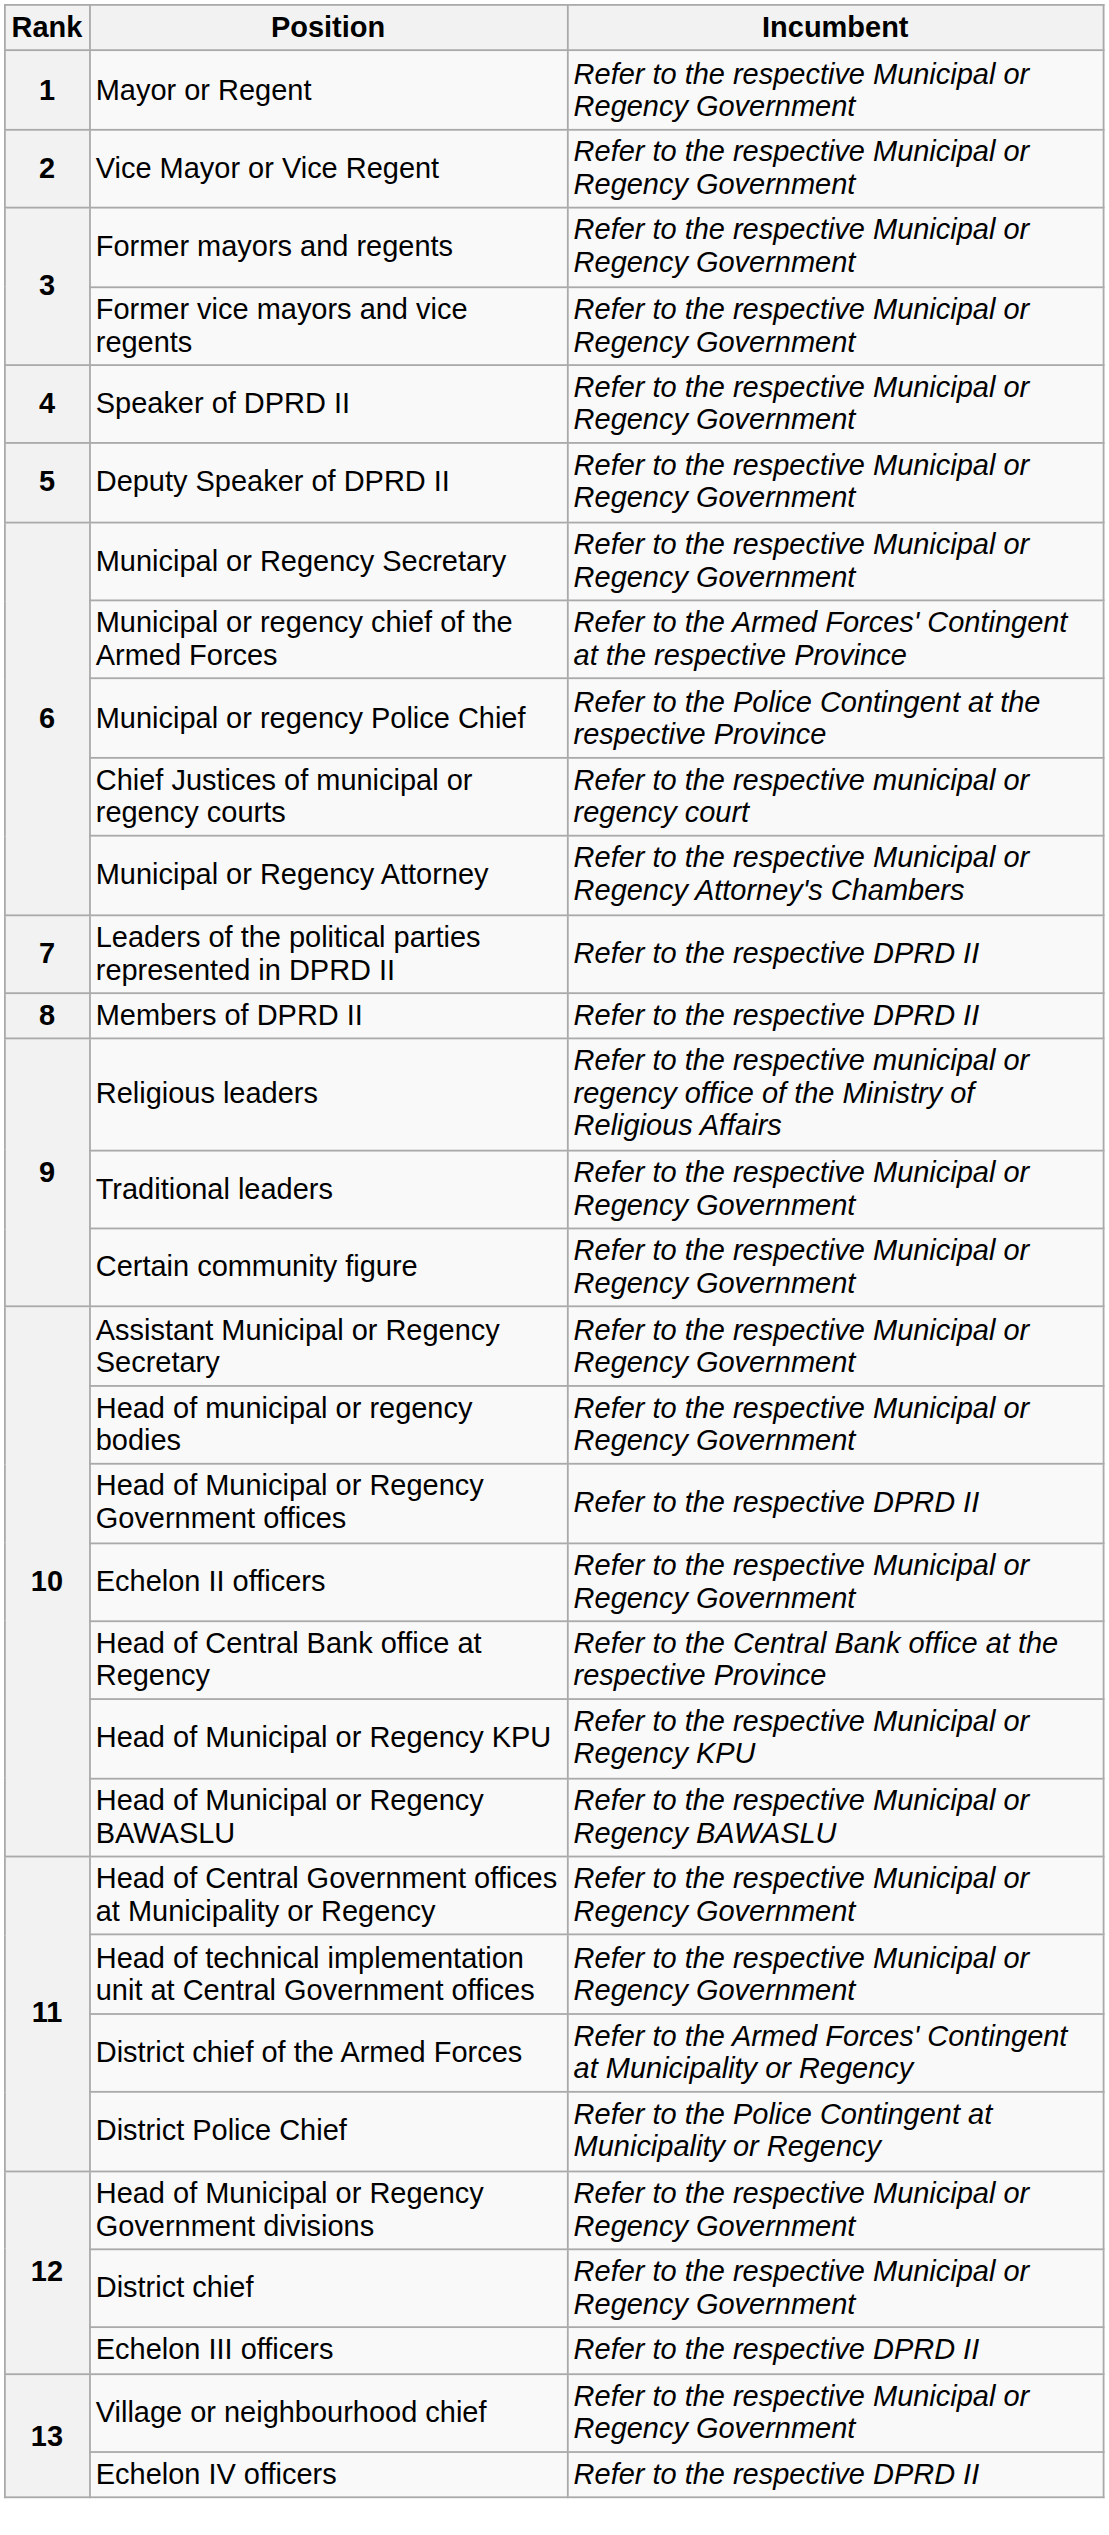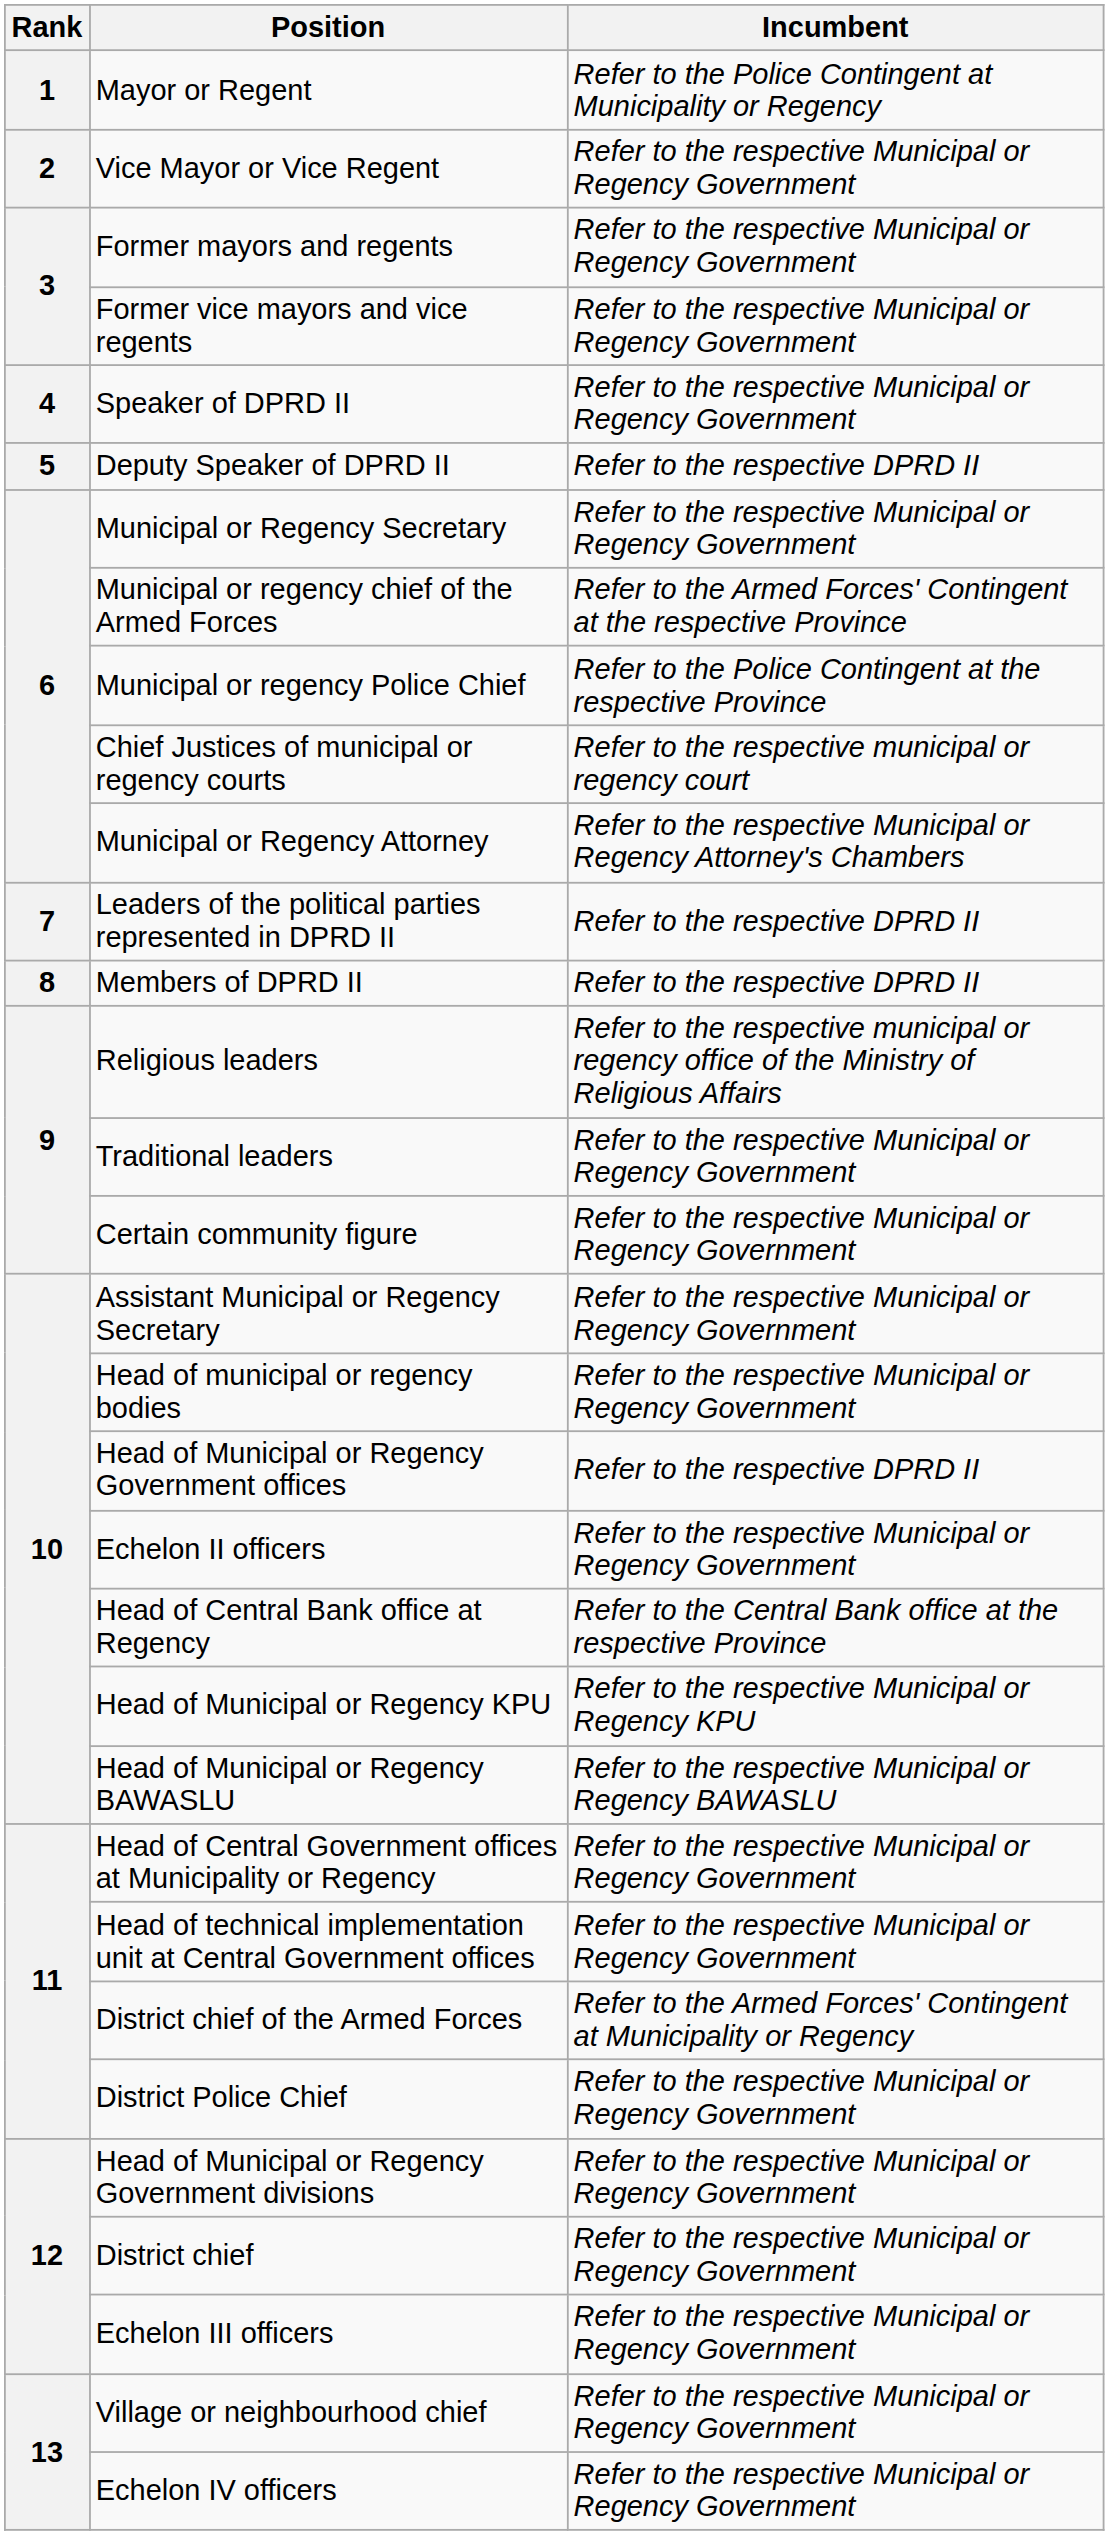 <table class="wikitable">
 <tr>
 <th>Rank</th>
 <th>Position</th>
 <th>Incumbent</th>
 </tr>
 <tr>
 <th>1</th>
 <td>Mayor or Regent</td>
-<td><em>Refer to the respective Municipal or Regency Government</em></td>
+<td><em>Refer to the Police Contingent at Municipality or Regency</em></td>
 </tr>
 <tr>
 <th>2</th>
 <td>Vice Mayor or Vice Regent</td>
 <td><em>Refer to the respective Municipal or Regency Government</em></td>
 </tr>
 <tr>
 <th rowspan="2">3</th>
 <td>Former mayors and regents</td>
 <td><em>Refer to the respective Municipal or Regency Government</em></td>
 </tr>
 <tr>
 <td>Former vice mayors and vice regents</td>
 <td><em>Refer to the respective Municipal or Regency Government</em></td>
 </tr>
 <tr>
 <th>4</th>
 <td>Speaker of DPRD II</td>
 <td><em>Refer to the respective Municipal or Regency Government</em></td>
 </tr>
 <tr>
 <th>5</th>
 <td>Deputy Speaker of DPRD II</td>
-<td><em>Refer to the respective Municipal or Regency Government</em></td>
+<td><em>Refer to the respective DPRD II</em></td>
 </tr>
 <tr>
 <th rowspan="5">6</th>
 <td>Municipal or Regency Secretary</td>
 <td><em>Refer to the respective Municipal or Regency Government</em></td>
 </tr>
 <tr>
 <td>Municipal or regency chief of the Armed Forces</td>
 <td><em>Refer to the Armed Forces' Contingent at the respective Province</em></td>
 </tr>
 <tr>
 <td>Municipal or regency Police Chief</td>
 <td><em>Refer to the Police Contingent at the respective Province</em></td>
 </tr>
 <tr>
 <td>Chief Justices of municipal or regency courts</td>
 <td><em>Refer to the respective municipal or regency court</em></td>
 </tr>
 <tr>
 <td>Municipal or Regency Attorney</td>
 <td><em>Refer to the respective Municipal or Regency Attorney's Chambers</em></td>
 </tr>
 <tr>
 <th>7</th>
 <td>Leaders of the political parties represented in DPRD II</td>
 <td><em>Refer to the respective DPRD II</em></td>
 </tr>
 <tr>
 <th>8</th>
 <td>Members of DPRD II</td>
 <td><em>Refer to the respective DPRD II</em></td>
 </tr>
 <tr>
 <th rowspan="3">9</th>
 <td>Religious leaders</td>
 <td><em>Refer to the respective municipal or regency office of the Ministry of Religious Affairs</em></td>
 </tr>
 <tr>
 <td>Traditional leaders</td>
 <td><em>Refer to the respective Municipal or Regency Government</em></td>
 </tr>
 <tr>
 <td>Certain community figure</td>
 <td><em>Refer to the respective Municipal or Regency Government</em></td>
 </tr>
 <tr>
 <th rowspan="7">10</th>
 <td>Assistant Municipal or Regency Secretary</td>
 <td><em>Refer to the respective Municipal or Regency Government</em></td>
 </tr>
 <tr>
 <td>Head of municipal or regency bodies</td>
 <td><em>Refer to the respective Municipal or Regency Government</em></td>
 </tr>
 <tr>
 <td>Head of Municipal or Regency Government offices</td>
 <td><em>Refer to the respective DPRD II</em></td>
 </tr>
 <tr>
 <td>Echelon II officers</td>
 <td><em>Refer to the respective Municipal or Regency Government</em></td>
 </tr>
 <tr>
 <td>Head of Central Bank office at Regency</td>
 <td><em>Refer to the Central Bank office at the respective Province</em></td>
 </tr>
 <tr>
 <td>Head of Municipal or Regency KPU</td>
 <td><em>Refer to the respective Municipal or Regency KPU</em></td>
 </tr>
 <tr>
 <td>Head of Municipal or Regency BAWASLU</td>
 <td><em>Refer to the respective Municipal or Regency BAWASLU</em></td>
 </tr>
 <tr>
 <th rowspan="4">11</th>
 <td>Head of Central Government offices at Municipality or Regency</td>
 <td><em>Refer to the respective Municipal or Regency Government</em></td>
 </tr>
 <tr>
 <td>Head of technical implementation unit at Central Government offices</td>
 <td><em>Refer to the respective Municipal or Regency Government</em></td>
 </tr>
 <tr>
 <td>District chief of the Armed Forces</td>
 <td><em>Refer to the Armed Forces' Contingent at Municipality or Regency</em></td>
 </tr>
 <tr>
 <td>District Police Chief</td>
-<td><em>Refer to the Police Contingent at Municipality or Regency</em></td>
+<td><em>Refer to the respective Municipal or Regency Government</em></td>
 </tr>
 <tr>
 <th rowspan="3">12</th>
 <td>Head of Municipal or Regency Government divisions</td>
 <td><em>Refer to the respective Municipal or Regency Government</em></td>
 </tr>
 <tr>
 <td>District chief</td>
 <td><em>Refer to the respective Municipal or Regency Government</em></td>
 </tr>
 <tr>
 <td>Echelon III officers</td>
-<td><em>Refer to the respective DPRD II</em></td>
+<td><em>Refer to the respective Municipal or Regency Government</em></td>
 </tr>
 <tr>
 <th rowspan="2">13</th>
 <td>Village or neighbourhood chief</td>
 <td><em>Refer to the respective Municipal or Regency Government</em></td>
 </tr>
 <tr>
 <td>Echelon IV officers</td>
-<td><em>Refer to the respective DPRD II</em></td>
+<td><em>Refer to the respective Municipal or Regency Government</em></td>
 </tr>
 </table>
